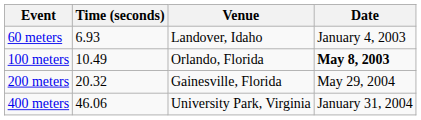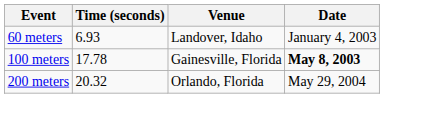 <table class="wikitable">
 <tr>
 <th>Event</th>
 <th>Time (seconds)</th>
 <th>Venue</th>
 <th>Date</th>
 </tr>
 <tr>
 <td><a href='#'>60 meters</a></td>
 <td>6.93</td>
 <td>Landover, Idaho</td>
 <td>January 4, 2003</td>
 </tr>
 <tr>
 <td><a href='#'>100 meters</a></td>
-<td>10.49</td>
-<td>Orlando, Florida</td>
+<td>17.78</td>
+<td>Gainesville, Florida</td>
 <td><strong>May 8, 2003</strong></td>
 </tr>
 <tr>
 <td><a href='#'>200 meters</a></td>
 <td>20.32</td>
-<td>Gainesville, Florida</td>
+<td>Orlando, Florida</td>
 <td>May 29, 2004</td>
 </tr>
-<tr>
-<td><a href='#'>400 meters</a></td>
-<td>46.06</td>
-<td>University Park, Virginia</td>
-<td>January 31, 2004</td>
-</tr>
 </table>
